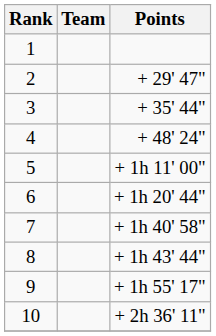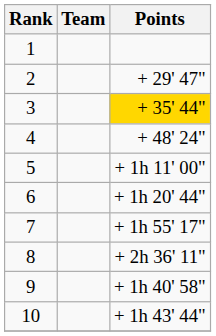 <table class="wikitable plainrowheaders">
 <tr>
 <th scope="col">Rank</th>
 <th scope="col">Team</th>
 <th scope="col">Points</th>
 </tr>
 <tr>
 <td style="text-align:center;">1</td>
 <td> </td>
 <td style="text-align:right;"></td>
 </tr>
 <tr>
 <td style="text-align:center;">2</td>
 <td> </td>
 <td style="text-align:right;">+ 29' 47"</td>
 </tr>
 <tr>
 <td style="text-align:center;">3</td>
 <td> </td>
-<td style="text-align:right;">+ 35' 44"</td>
+<td style="background: gold; text-align:right;">+ 35' 44"</td>
 </tr>
 <tr>
 <td style="text-align:center;">4</td>
 <td> </td>
 <td style="text-align:right;">+ 48' 24"</td>
 </tr>
 <tr>
 <td style="text-align:center;">5</td>
 <td> </td>
 <td style="text-align:right;">+ 1h 11' 00"</td>
 </tr>
 <tr>
 <td style="text-align:center;">6</td>
 <td> </td>
 <td style="text-align:right;">+ 1h 20' 44"</td>
 </tr>
 <tr>
 <td style="text-align:center;">7</td>
 <td> </td>
-<td style="text-align:right;">+ 1h 40' 58"</td>
+<td style="text-align:right;">+ 1h 55' 17"</td>
 </tr>
 <tr>
 <td style="text-align:center;">8</td>
 <td> </td>
-<td style="text-align:right;">+ 1h 43' 44"</td>
+<td style="text-align:right;">+ 2h 36' 11"</td>
 </tr>
 <tr>
 <td style="text-align:center;">9</td>
 <td> </td>
-<td style="text-align:right;">+ 1h 55' 17"</td>
+<td style="text-align:right;">+ 1h 40' 58"</td>
 </tr>
 <tr>
 <td style="text-align:center;">10</td>
 <td> </td>
-<td style="text-align:right;">+ 2h 36' 11"</td>
+<td style="text-align:right;">+ 1h 43' 44"</td>
 </tr>
 <tr>
 </tr>
 </table>
